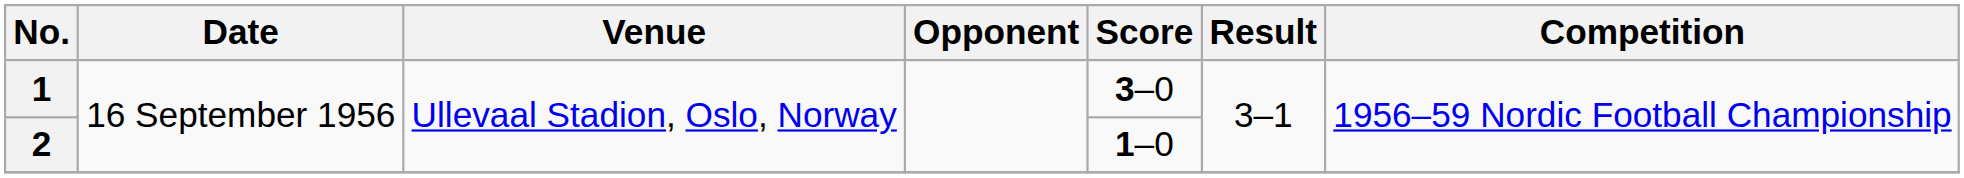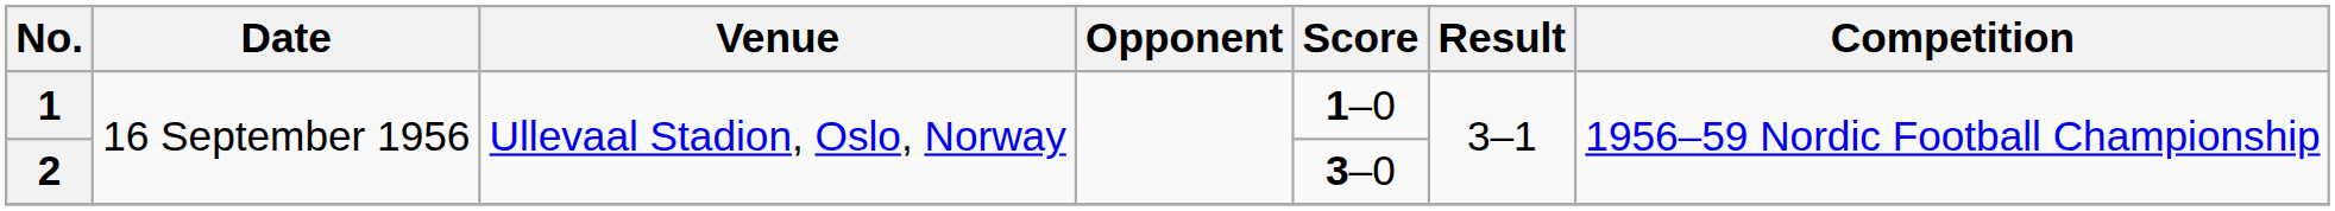 <table class="wikitable sortable plainrowheaders">
 <tr>
 <th scope=col>No.</th>
 <th scope=col>Date</th>
 <th scope=col>Venue</th>
 <th scope=col>Opponent</th>
 <th scope=col>Score</th>
 <th scope=col>Result</th>
 <th scope=col>Competition</th>
 </tr>
 <tr>
 <th scope=row style=text-align:center>1</th>
 <td rowspan=2>16 September 1956</td>
 <td rowspan=2><a href='#'>Ullevaal Stadion</a>, <a href='#'>Oslo</a>, <a href='#'>Norway</a></td>
 <td rowspan=2></td>
-<td align=center><strong>3</strong>–0</td>
+<td align=center><strong>1</strong>–0</td>
 <td rowspan=2 align=center>3–1</td>
 <td rowspan=2><a href='#'>1956–59 Nordic Football Championship</a></td>
 </tr>
 <tr>
 <th scope=row style=text-align:center>2</th>
-<td align=center><strong>1</strong>–0</td>
+<td align=center><strong>3</strong>–0</td>
 </tr>
 <tr>
 </tr>
 </table>
